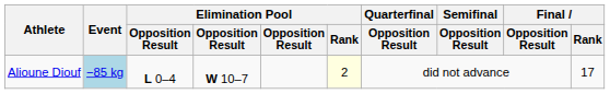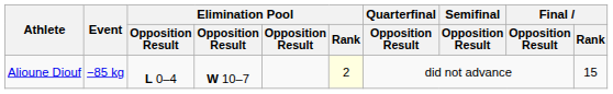 <table class="wikitable" style="font-size:90%">
 <tr>
 <th rowspan="2">Athlete</th>
 <th rowspan="2">Event</th>
 <th colspan=4>Elimination Pool</th>
 <th>Quarterfinal</th>
 <th>Semifinal</th>
 <th colspan=2>Final / </th>
 </tr>
 <tr style="font-size: 95%">
 <th>Opposition<br>Result</th>
 <th>Opposition<br>Result</th>
 <th>Opposition<br>Result</th>
 <th>Rank</th>
 <th>Opposition<br>Result</th>
 <th>Opposition<br>Result</th>
 <th>Opposition<br>Result</th>
 <th>Rank</th>
 </tr>
 <tr align=center>
 <td align=left><a href='#'>Alioune Diouf</a></td>
-<td align=left style="background: lightblue;"><a href='#'>−85 kg</a></td>
+<td align=left><a href='#'>−85 kg</a></td>
 <td><br><strong>L</strong> 0–4</td>
 <td><br><strong>W</strong> 10–7</td>
 <td></td>
 <td style="background: lightyellow;">2</td>
 <td colspan=3>did not advance</td>
-<td>17</td>
+<td>15</td>
 </tr>
 </table>
